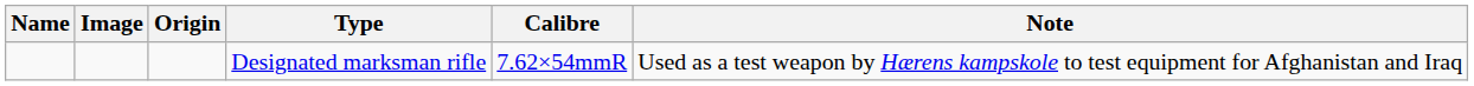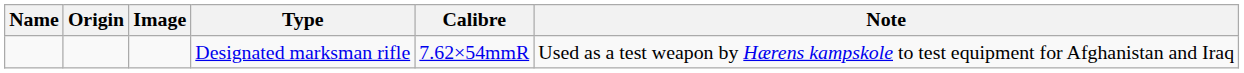 <table class="wikitable">
 <tr>
 <th>Name</th>
+<th>Origin</th>
 <th>Image</th>
-<th>Origin</th>
 <th>Type</th>
 <th>Calibre</th>
 <th>Note</th>
 </tr>
 <tr>
 <td></td>
 <td></td>
 <td></td>
 <td><a href='#'>Designated marksman rifle</a></td>
 <td><a href='#'>7.62×54mmR</a></td>
 <td>Used as a test weapon by <a href='#'><em>Hærens kampskole</em></a> to test equipment for Afghanistan and Iraq</td>
 </tr>
 </table>
